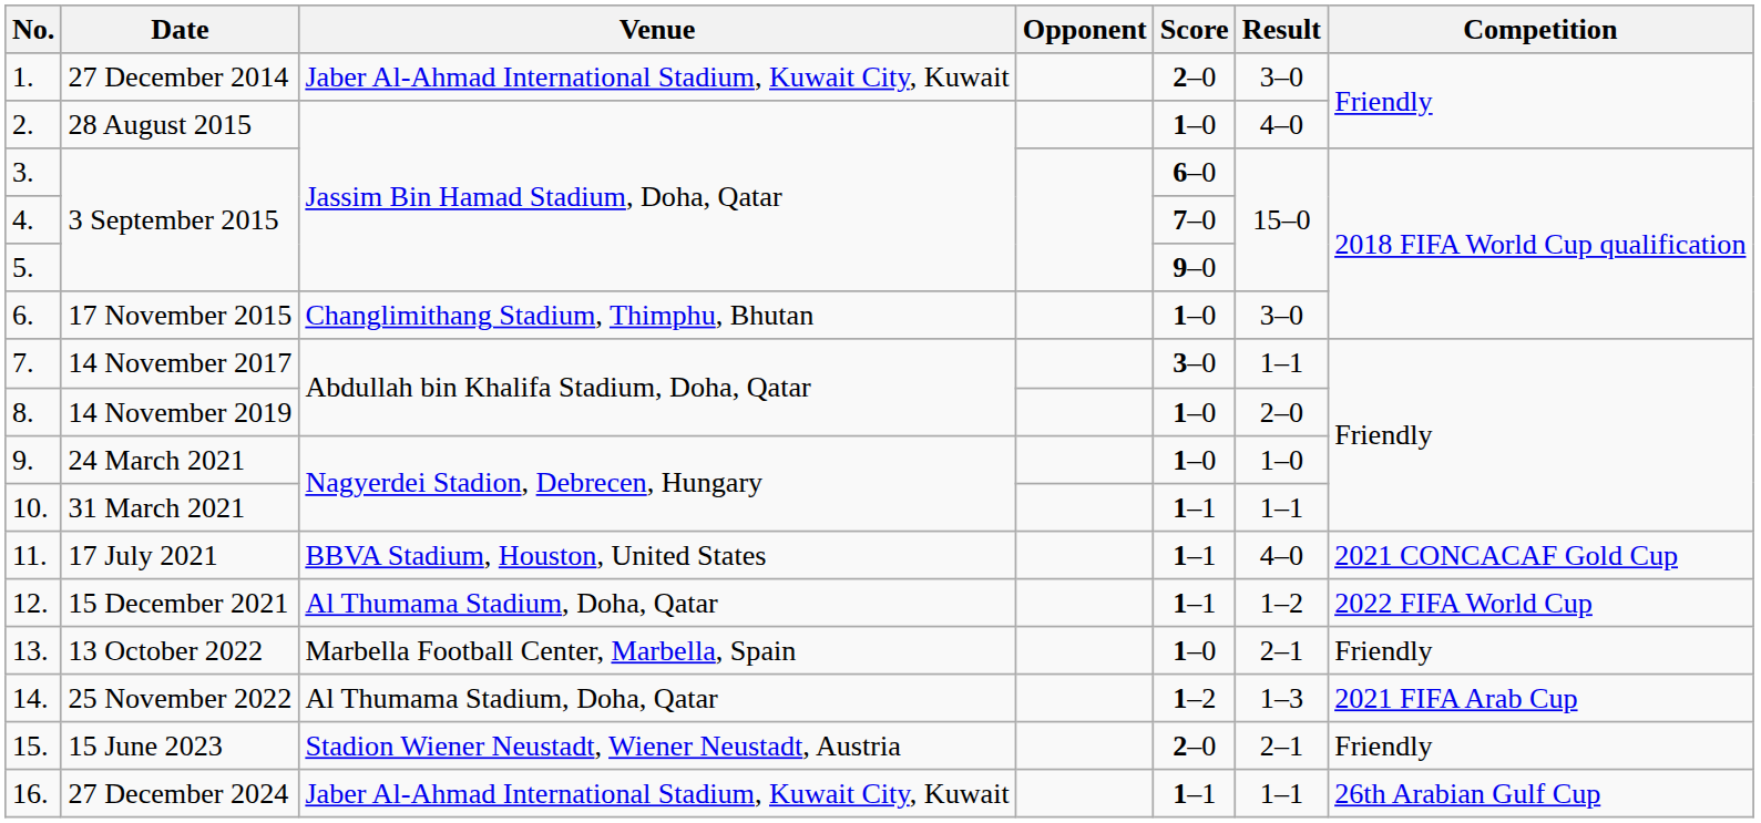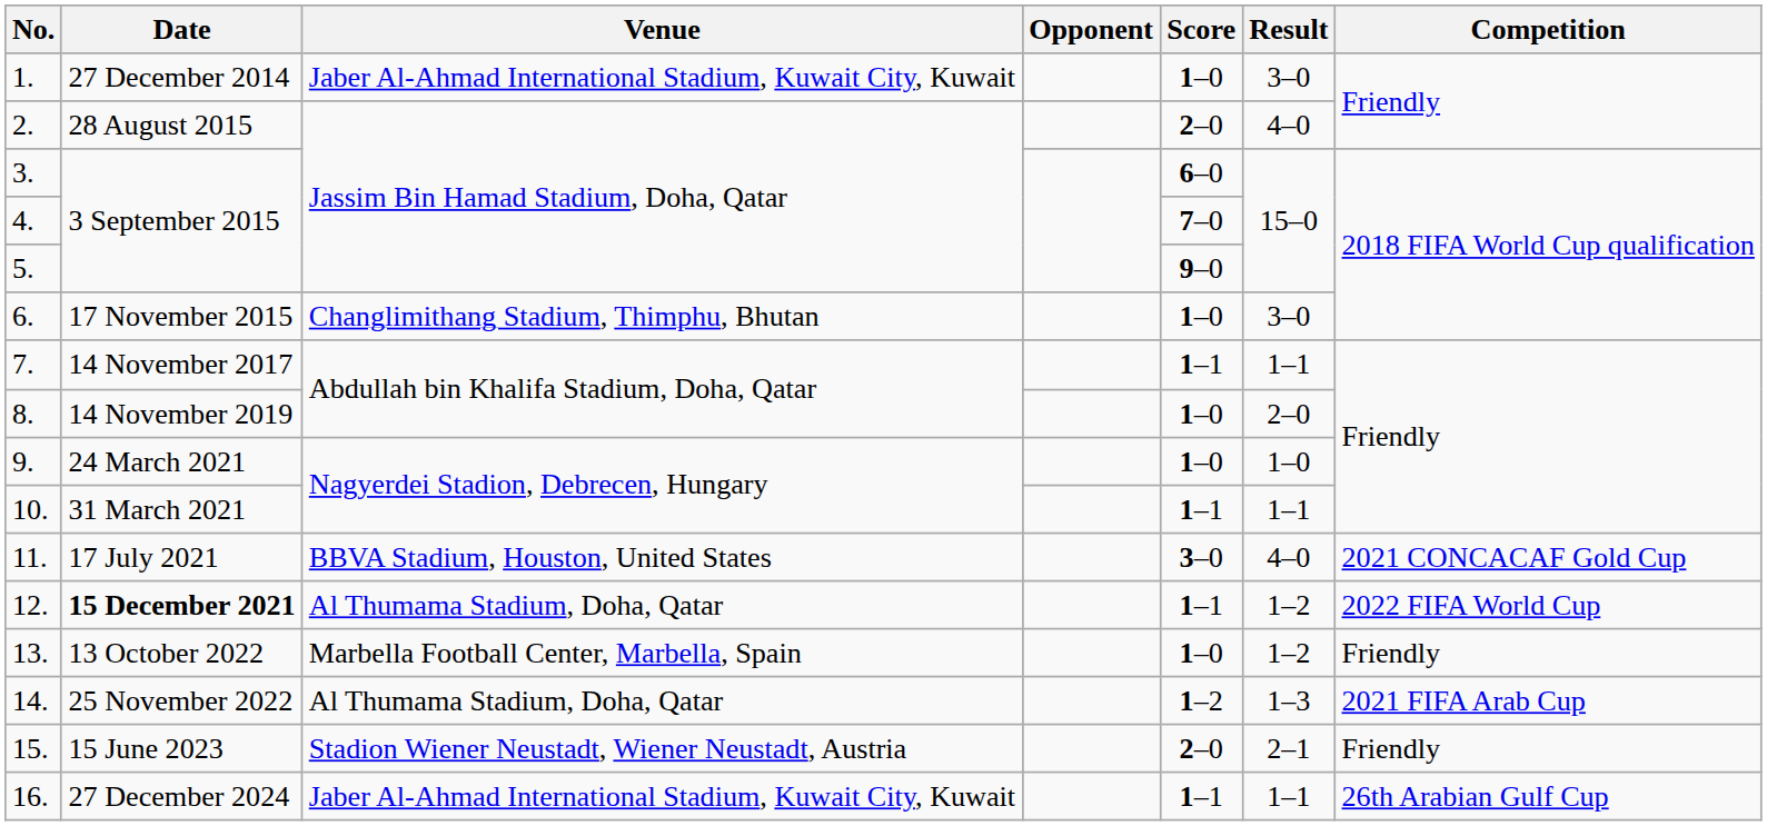 <table class="wikitable" style="font-size:95%;">
 <tr>
 <th>No.</th>
 <th>Date</th>
 <th>Venue</th>
 <th>Opponent</th>
 <th>Score</th>
 <th>Result</th>
 <th>Competition</th>
 </tr>
 <tr>
 <td>1.</td>
 <td>27 December 2014</td>
 <td><a href='#'>Jaber Al-Ahmad International Stadium</a>, <a href='#'>Kuwait City</a>, Kuwait</td>
 <td></td>
-<td align=center><strong>2</strong>–0</td>
+<td align=center><strong>1</strong>–0</td>
 <td align=center>3–0</td>
 <td rowspan=2><a href='#'>Friendly</a></td>
 </tr>
 <tr>
 <td>2.</td>
 <td>28 August 2015</td>
 <td rowspan=4><a href='#'>Jassim Bin Hamad Stadium</a>, Doha, Qatar</td>
 <td></td>
-<td align=center><strong>1</strong>–0</td>
+<td align=center><strong>2</strong>–0</td>
 <td align=center>4–0</td>
 </tr>
 <tr>
 <td>3.</td>
 <td rowspan=3>3 September 2015</td>
 <td rowspan=3></td>
 <td align=center><strong>6</strong>–0</td>
 <td rowspan="3" style="text-align:center">15–0</td>
 <td rowspan=4><a href='#'>2018 FIFA World Cup qualification</a></td>
 </tr>
 <tr>
 <td>4.</td>
 <td align=center><strong>7</strong>–0</td>
 </tr>
 <tr>
 <td>5.</td>
 <td align=center><strong>9</strong>–0</td>
 </tr>
 <tr>
 <td>6.</td>
 <td>17 November 2015</td>
 <td><a href='#'>Changlimithang Stadium</a>, <a href='#'>Thimphu</a>, Bhutan</td>
 <td></td>
 <td align=center><strong>1</strong>–0</td>
 <td align=center>3–0</td>
 </tr>
 <tr>
 <td>7.</td>
 <td>14 November 2017</td>
 <td rowspan=2>Abdullah bin Khalifa Stadium, Doha, Qatar</td>
 <td></td>
-<td align=center><strong>3</strong>–0</td>
+<td align=center><strong>1</strong>–1</td>
 <td align=center>1–1</td>
 <td rowspan=4>Friendly</td>
 </tr>
 <tr>
 <td>8.</td>
 <td>14 November 2019</td>
 <td></td>
 <td align=center><strong>1</strong>–0</td>
 <td align=center>2–0</td>
 </tr>
 <tr>
 <td>9.</td>
 <td>24 March 2021</td>
 <td rowspan=2><a href='#'>Nagyerdei Stadion</a>, <a href='#'>Debrecen</a>, Hungary</td>
 <td></td>
 <td align=center><strong>1</strong>–0</td>
 <td align=center>1–0</td>
 </tr>
 <tr>
 <td>10.</td>
 <td>31 March 2021</td>
 <td></td>
 <td align=center><strong>1</strong>–1</td>
 <td align=center>1–1</td>
 </tr>
 <tr>
 <td>11.</td>
 <td>17 July 2021</td>
 <td><a href='#'>BBVA Stadium</a>, <a href='#'>Houston</a>, United States</td>
 <td></td>
-<td align=center><strong>1</strong>–1</td>
+<td align=center><strong>3</strong>–0</td>
 <td align=center>4–0</td>
 <td><a href='#'>2021 CONCACAF Gold Cup</a></td>
 </tr>
 <tr>
 <td>12.</td>
-<td>15 December 2021</td>
+<td><strong>15 December 2021</strong></td>
 <td><a href='#'>Al Thumama Stadium</a>, Doha, Qatar</td>
 <td></td>
 <td align=center><strong>1</strong>–1</td>
 <td align=center>1–2</td>
 <td><a href='#'>2022 FIFA World Cup</a></td>
 </tr>
 <tr>
 <td>13.</td>
 <td>13 October 2022</td>
 <td>Marbella Football Center, <a href='#'>Marbella</a>, Spain</td>
 <td></td>
 <td align=center><strong>1</strong>–0</td>
-<td align=center>2–1</td>
+<td align=center>1–2</td>
 <td>Friendly</td>
 </tr>
 <tr>
 <td>14.</td>
 <td>25 November 2022</td>
 <td>Al Thumama Stadium, Doha, Qatar</td>
 <td></td>
 <td align=center><strong>1</strong>–2</td>
 <td align=center>1–3</td>
 <td><a href='#'>2021 FIFA Arab Cup</a></td>
 </tr>
 <tr>
 <td>15.</td>
 <td>15 June 2023</td>
 <td><a href='#'>Stadion Wiener Neustadt</a>, <a href='#'>Wiener Neustadt</a>, Austria</td>
 <td></td>
 <td align=center><strong>2</strong>–0</td>
 <td align=center>2–1</td>
 <td>Friendly</td>
 </tr>
 <tr>
 <td>16.</td>
 <td>27 December 2024</td>
 <td><a href='#'>Jaber Al-Ahmad International Stadium</a>, <a href='#'>Kuwait City</a>, Kuwait</td>
 <td></td>
 <td align=center><strong>1</strong>–1</td>
 <td align=center>1–1</td>
 <td><a href='#'>26th Arabian Gulf Cup</a></td>
 </tr>
 </table>
